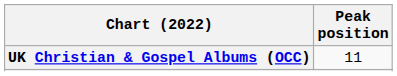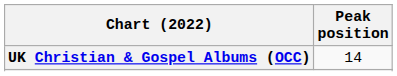 <table class="wikitable sortable plainrowheaders" style="text-align:center">
 <tr>
 <th scope="col">Chart (2022)</th>
 <th scope="col">Peak<br>position</th>
 </tr>
 <tr>
 <th scope="row">UK <a href='#'>Christian & Gospel Albums</a> (<a href='#'>OCC</a>)</th>
-<td>11</td>
+<td>14</td>
 </tr>
 <tr>
 </tr>
 <tr>
 </tr>
 <tr>
 </tr>
 </table>
